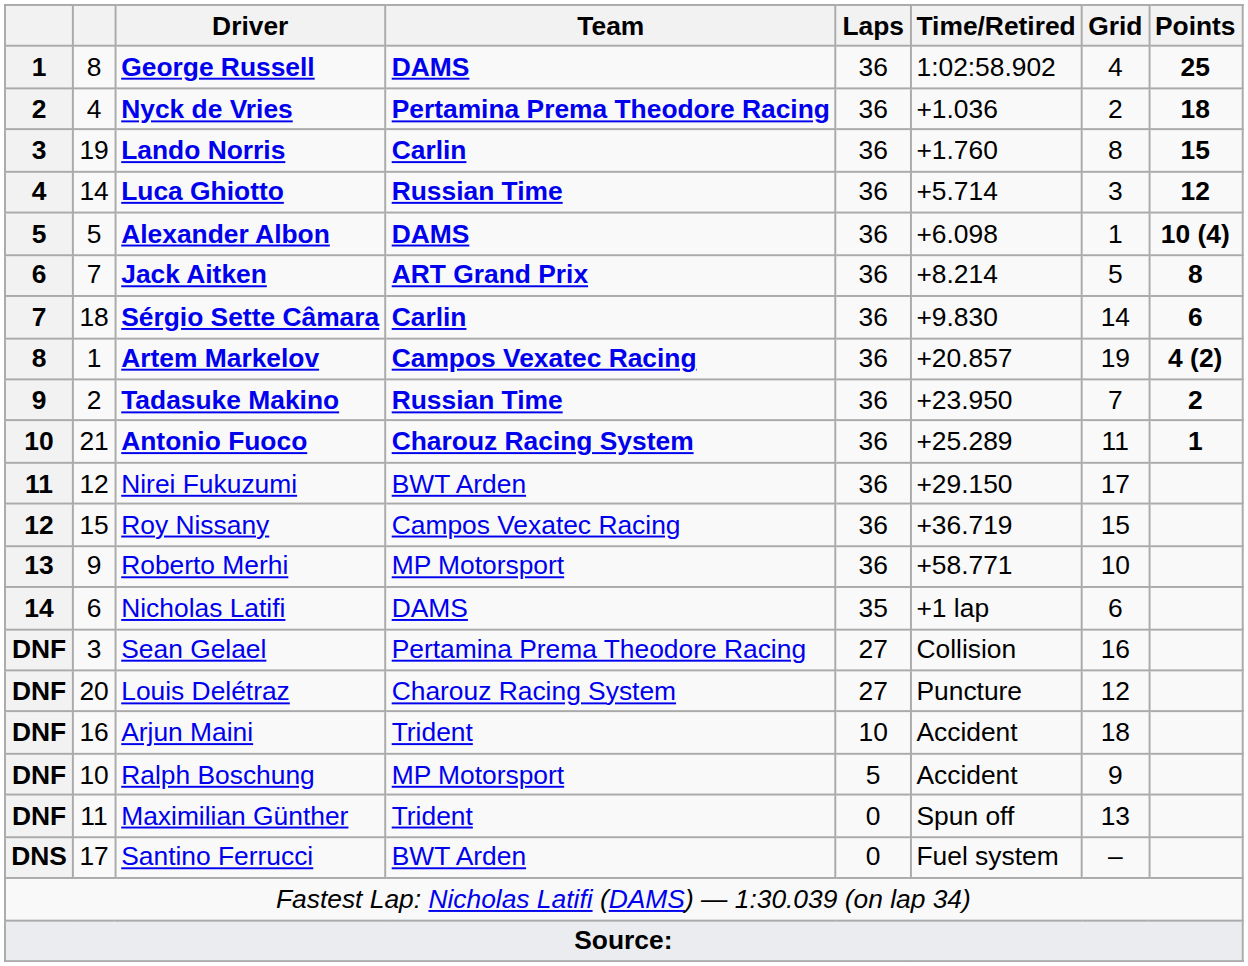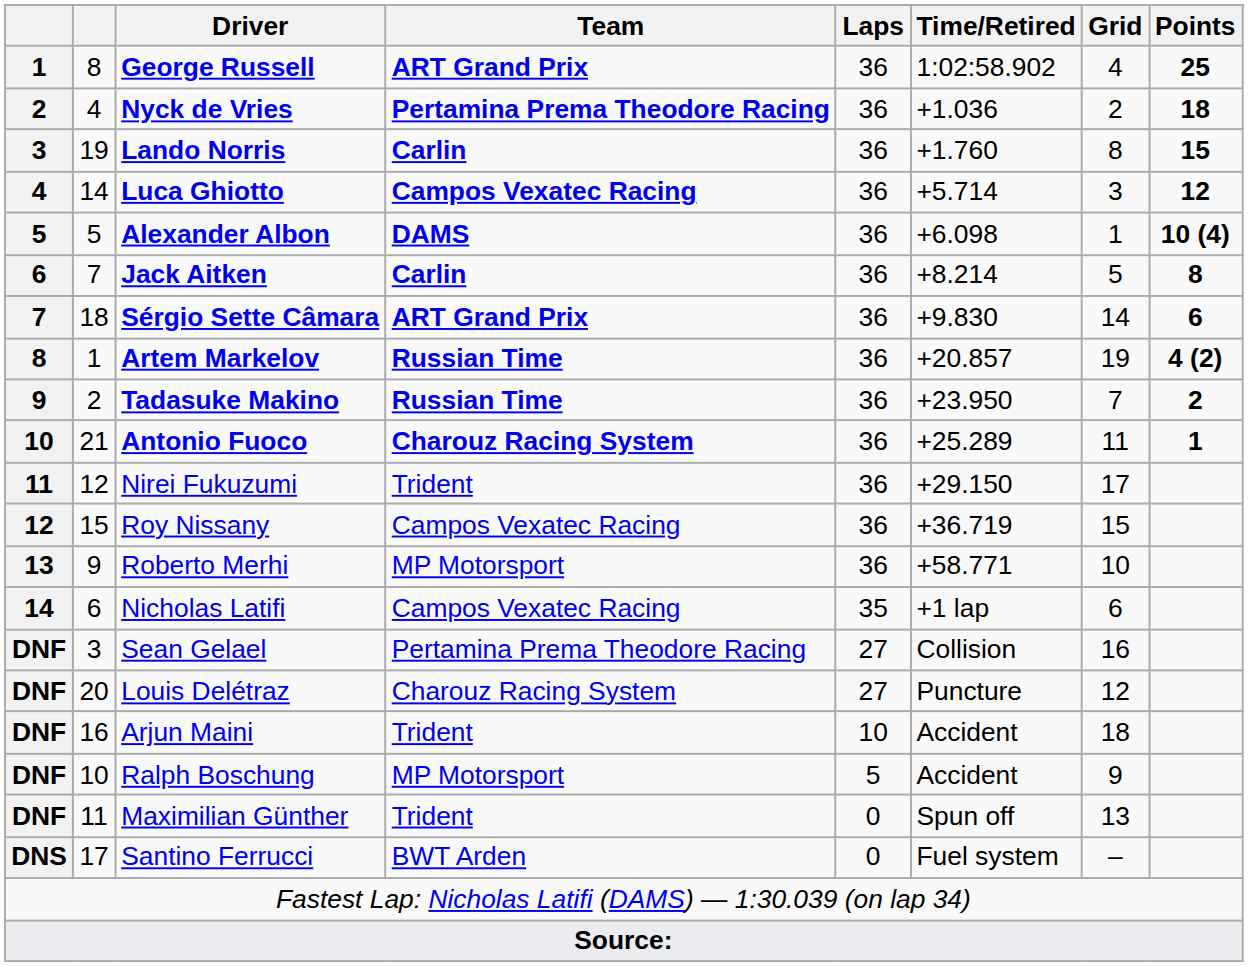 <table class="wikitable" style="font-size: 85%;">
 <tr>
 <th></th>
 <th></th>
 <th>Driver</th>
 <th>Team</th>
 <th>Laps</th>
 <th>Time/Retired</th>
 <th>Grid</th>
 <th>Points</th>
 </tr>
 <tr>
 <th>1</th>
 <td align="center">8</td>
 <td> <strong><a href='#'>George Russell</a></strong></td>
-<td><strong><a href='#'>DAMS</a></strong></td>
+<td><strong><a href='#'>ART Grand Prix</a></strong></td>
 <td align="center">36</td>
 <td>1:02:58.902</td>
 <td align="center">4</td>
 <td align="center"><strong>25</strong></td>
 </tr>
 <tr>
 <th>2</th>
 <td align="center">4</td>
 <td> <strong><a href='#'>Nyck de Vries</a></strong></td>
 <td><strong><a href='#'>Pertamina Prema Theodore Racing</a></strong></td>
 <td align="center">36</td>
 <td>+1.036</td>
 <td align="center">2</td>
 <td align="center"><strong>18</strong></td>
 </tr>
 <tr>
 <th>3</th>
 <td align="center">19</td>
 <td> <strong><a href='#'>Lando Norris</a></strong></td>
 <td><strong><a href='#'>Carlin</a></strong></td>
 <td align="center">36</td>
 <td>+1.760</td>
 <td align="center">8</td>
 <td align="center"><strong>15</strong></td>
 </tr>
 <tr>
 <th>4</th>
 <td align="center">14</td>
 <td> <strong><a href='#'>Luca Ghiotto</a></strong></td>
-<td><strong><a href='#'>Russian Time</a></strong></td>
+<td><strong><a href='#'>Campos Vexatec Racing</a></strong></td>
 <td align="center">36</td>
 <td>+5.714</td>
 <td align="center">3</td>
 <td align="center"><strong>12</strong></td>
 </tr>
 <tr>
 <th>5</th>
 <td align="center">5</td>
 <td> <strong><a href='#'>Alexander Albon</a></strong></td>
 <td><strong><a href='#'>DAMS</a></strong></td>
 <td align="center">36</td>
 <td>+6.098</td>
 <td align="center">1</td>
 <td align="center"><strong>10 (4)</strong></td>
 </tr>
 <tr>
 <th>6</th>
 <td align="center">7</td>
 <td> <strong><a href='#'>Jack Aitken</a></strong></td>
-<td><strong><a href='#'>ART Grand Prix</a></strong></td>
+<td><strong><a href='#'>Carlin</a></strong></td>
 <td align="center">36</td>
 <td>+8.214</td>
 <td align="center">5</td>
 <td align="center"><strong>8</strong></td>
 </tr>
 <tr>
 <th>7</th>
 <td align="center">18</td>
 <td> <strong><a href='#'>Sérgio Sette Câmara</a></strong></td>
-<td><strong><a href='#'>Carlin</a></strong></td>
+<td><strong><a href='#'>ART Grand Prix</a></strong></td>
 <td align="center">36</td>
 <td>+9.830</td>
 <td align="center">14</td>
 <td align="center"><strong>6</strong></td>
 </tr>
 <tr>
 <th>8</th>
 <td align="center">1</td>
 <td> <strong><a href='#'>Artem Markelov</a></strong></td>
-<td><strong><a href='#'>Campos Vexatec Racing</a></strong></td>
+<td><strong><a href='#'>Russian Time</a></strong></td>
 <td align="center">36</td>
 <td>+20.857</td>
 <td align="center">19</td>
 <td align="center"><strong>4 (2)</strong></td>
 </tr>
 <tr>
 <th>9</th>
 <td align="center">2</td>
 <td> <strong><a href='#'>Tadasuke Makino</a></strong></td>
 <td><strong><a href='#'>Russian Time</a></strong></td>
 <td align="center">36</td>
 <td>+23.950</td>
 <td align="center">7</td>
 <td align="center"><strong>2</strong></td>
 </tr>
 <tr>
 <th>10</th>
 <td align="center">21</td>
 <td> <strong><a href='#'>Antonio Fuoco</a></strong></td>
 <td><strong><a href='#'>Charouz Racing System</a></strong></td>
 <td align="center">36</td>
 <td>+25.289</td>
 <td align="center">11</td>
 <td align="center"><strong>1</strong></td>
 </tr>
 <tr>
 <th>11</th>
 <td align="center">12</td>
 <td> <a href='#'>Nirei Fukuzumi</a></td>
-<td><a href='#'>BWT Arden</a></td>
+<td><a href='#'>Trident</a></td>
 <td align="center">36</td>
 <td>+29.150</td>
 <td align="center">17</td>
 <td align="center"></td>
 </tr>
 <tr>
 <th>12</th>
 <td align="center">15</td>
 <td> <a href='#'>Roy Nissany</a></td>
 <td><a href='#'>Campos Vexatec Racing</a></td>
 <td align="center">36</td>
 <td>+36.719</td>
 <td align="center">15</td>
 <td align="center"></td>
 </tr>
 <tr>
 <th>13</th>
 <td align="center">9</td>
 <td> <a href='#'>Roberto Merhi</a></td>
 <td><a href='#'>MP Motorsport</a></td>
 <td align="center">36</td>
 <td>+58.771</td>
 <td align="center">10</td>
 <td align="center"></td>
 </tr>
 <tr>
 <th>14</th>
 <td align="center">6</td>
 <td> <a href='#'>Nicholas Latifi</a></td>
-<td><a href='#'>DAMS</a></td>
+<td><a href='#'>Campos Vexatec Racing</a></td>
 <td align="center">35</td>
 <td>+1 lap</td>
 <td align="center">6</td>
 <td align="center"></td>
 </tr>
 <tr>
 <th>DNF</th>
 <td align="center">3</td>
 <td> <a href='#'>Sean Gelael</a></td>
 <td><a href='#'>Pertamina Prema Theodore Racing</a></td>
 <td align="center">27</td>
 <td>Collision</td>
 <td align="center">16</td>
 <td align="center"></td>
 </tr>
 <tr>
 <th>DNF</th>
 <td align="center">20</td>
 <td> <a href='#'>Louis Delétraz</a></td>
 <td><a href='#'>Charouz Racing System</a></td>
 <td align="center">27</td>
 <td>Puncture</td>
 <td align="center">12</td>
 <td align="center"></td>
 </tr>
 <tr>
 <th>DNF</th>
 <td align="center">16</td>
 <td> <a href='#'>Arjun Maini</a></td>
 <td><a href='#'>Trident</a></td>
 <td align="center">10</td>
 <td>Accident</td>
 <td align="center">18</td>
 <td align="center"></td>
 </tr>
 <tr>
 <th>DNF</th>
 <td align="center">10</td>
 <td> <a href='#'>Ralph Boschung</a></td>
 <td><a href='#'>MP Motorsport</a></td>
 <td align="center">5</td>
 <td>Accident</td>
 <td align="center">9</td>
 <td align="center"></td>
 </tr>
 <tr>
 <th>DNF</th>
 <td align="center">11</td>
 <td> <a href='#'>Maximilian Günther</a></td>
 <td><a href='#'>Trident</a></td>
 <td align="center">0</td>
 <td>Spun off</td>
 <td align="center">13</td>
 <td align="center"></td>
 </tr>
 <tr>
 <th>DNS</th>
 <td align="center">17</td>
 <td> <a href='#'>Santino Ferrucci</a></td>
 <td><a href='#'>BWT Arden</a></td>
 <td align="center">0</td>
 <td>Fuel system</td>
 <td align="center">–</td>
 <td align="center"></td>
 </tr>
 <tr>
 <td colspan="8" align="center"><em>Fastest Lap: <a href='#'>Nicholas Latifi</a> (<a href='#'>DAMS</a>) — 1:30.039 (on lap 34)</em></td>
 </tr>
 <tr>
 <td style="background:#eaecf0; text-align:center;" colspan="8"><strong>Source:</strong></td>
 </tr>
 <tr>
 </tr>
 </table>
